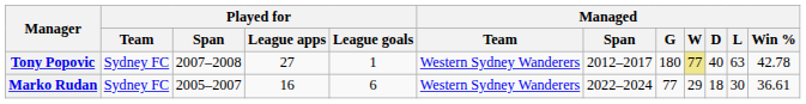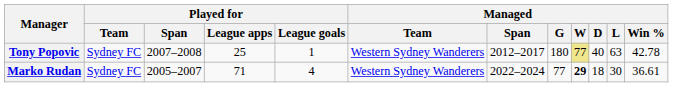 <table class="wikitable plainrowheaders" style="text-align:center">
 <tr>
 <th rowspan="2" scope="col">Manager</th>
 <th colspan="4" scope="col">Played for</th>
 <th colspan="7" scope="col">Managed</th>
 </tr>
 <tr>
 <th scope="col">Team</th>
 <th scope="col">Span</th>
 <th scope="col">League apps</th>
 <th scope="col">League goals</th>
 <th scope="col">Team</th>
 <th scope="col">Span</th>
 <th scope="col">G</th>
 <th scope="col">W</th>
 <th scope="col">D</th>
 <th scope="col">L</th>
 <th scope="col">Win %</th>
 </tr>
 <tr>
 <th align="left" scope="row"><a href='#'>Tony Popovic</a></th>
 <td><a href='#'>Sydney FC</a></td>
 <td>2007–2008</td>
-<td>27</td>
+<td>25</td>
 <td>1</td>
 <td><a href='#'>Western Sydney Wanderers</a></td>
 <td>2012–2017</td>
 <td>180</td>
 <td style="background: khaki;">77</td>
 <td>40</td>
 <td>63</td>
 <td>42.78</td>
 </tr>
 <tr>
 <th align="left" scope="row"><a href='#'>Marko Rudan</a></th>
 <td><a href='#'>Sydney FC</a></td>
 <td>2005–2007</td>
-<td>16</td>
-<td>6</td>
+<td>71</td>
+<td>4</td>
 <td><a href='#'>Western Sydney Wanderers</a></td>
 <td>2022–2024</td>
 <td>77</td>
-<td>29</td>
+<td><strong>29</strong></td>
 <td>18</td>
 <td>30</td>
 <td>36.61</td>
 </tr>
 </table>
